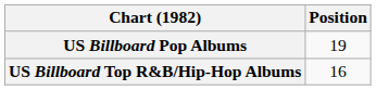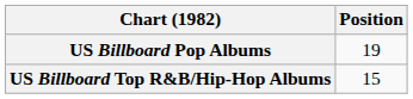 <table class="wikitable sortable plainrowheaders" style="text-align:center;">
 <tr>
 <th scope="col">Chart (1982)</th>
 <th scope="col">Position</th>
 </tr>
 <tr>
 <th scope="row">US <em>Billboard</em> Pop Albums</th>
 <td>19</td>
 </tr>
 <tr>
 <th scope="row">US <em>Billboard</em> Top R&B/Hip-Hop Albums</th>
-<td>16</td>
+<td>15</td>
 </tr>
 </table>
